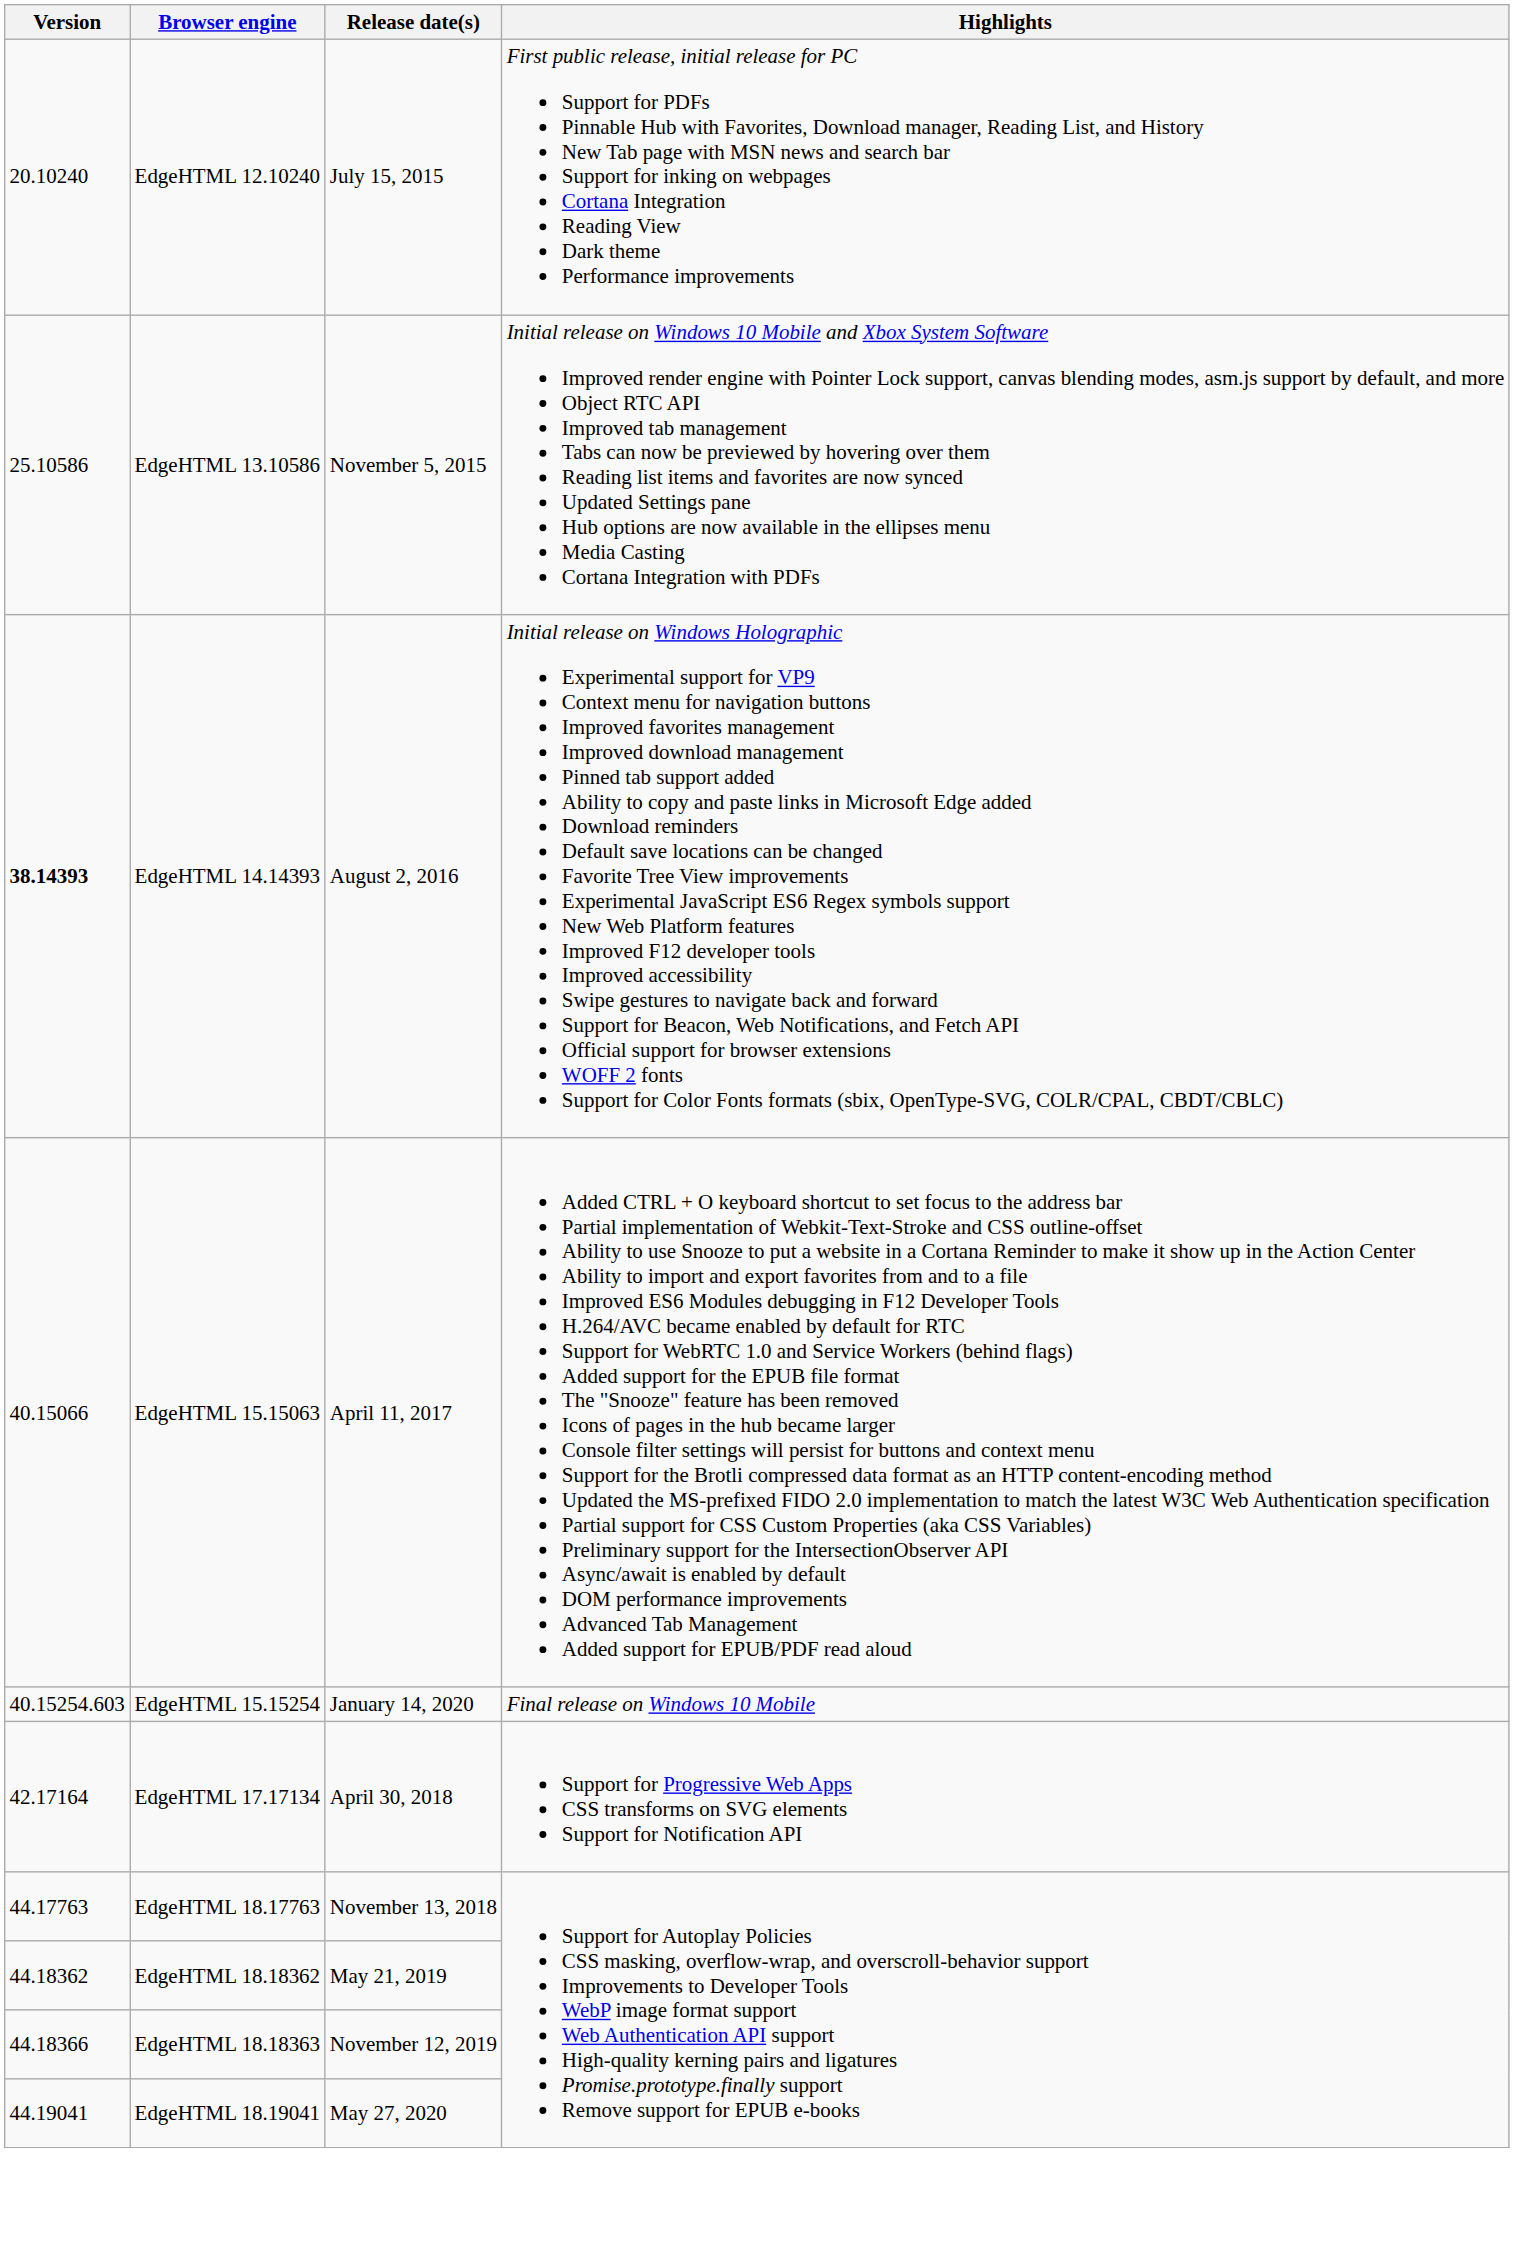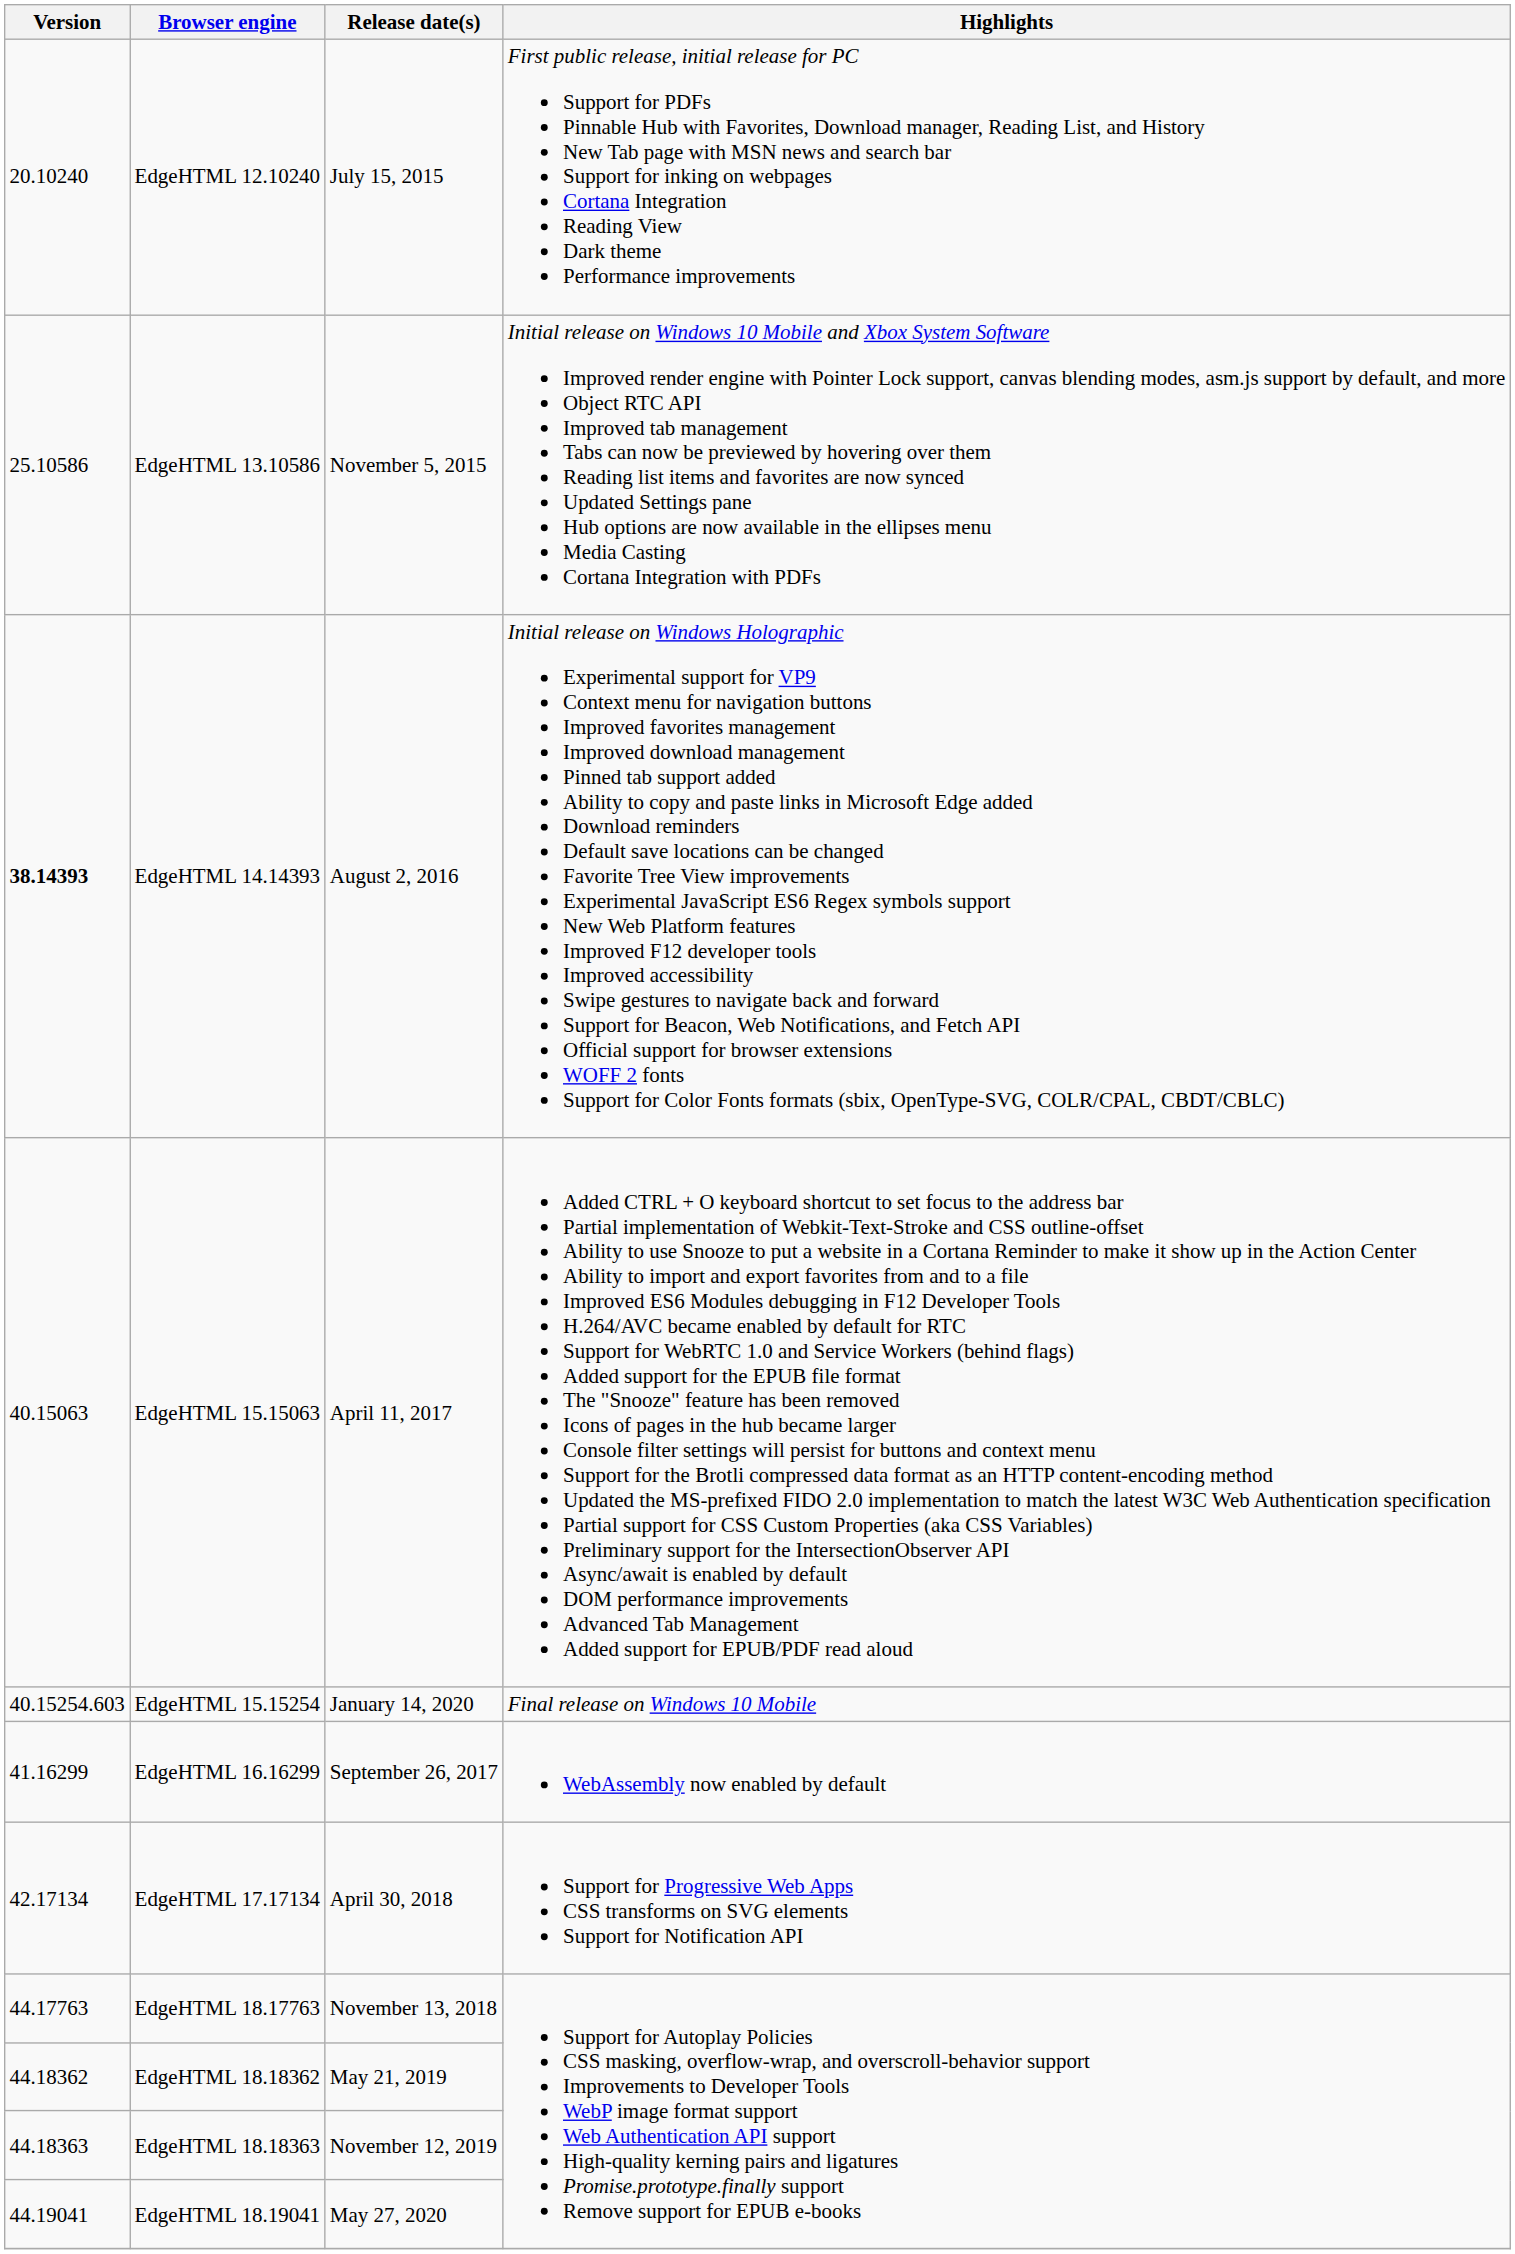 <table class="wikitable collapsible collapsed" style=font-size:95%>
 <tr>
 <th>Version</th>
 <th><a href='#'>Browser engine</a></th>
 <th>Release date(s)</th>
 <th>Highlights</th>
 </tr>
 <tr>
 <td>20.10240</td>
 <td>EdgeHTML 12.10240</td>
 <td>July 15, 2015</td>
 <td><em>First public release, initial release for PC</em><br><ul><li>Support for PDFs</li><li>Pinnable Hub with Favorites, Download manager, Reading List, and History</li><li>New Tab page with MSN news and search bar</li><li>Support for inking on webpages</li><li><a href='#'>Cortana</a> Integration</li><li>Reading View</li><li>Dark theme</li><li>Performance improvements</li></ul></td>
 </tr>
 <tr>
 <td>25.10586</td>
 <td>EdgeHTML 13.10586</td>
 <td>November 5, 2015</td>
 <td><em>Initial release on <a href='#'>Windows 10 Mobile</a> and <a href='#'>Xbox System Software</a></em><br><ul><li>Improved render engine with Pointer Lock support, canvas blending modes, asm.js support by default, and more</li><li>Object RTC API</li><li>Improved tab management</li><li>Tabs can now be previewed by hovering over them</li><li>Reading list items and favorites are now synced</li><li>Updated Settings pane</li><li>Hub options are now available in the ellipses menu</li><li>Media Casting</li><li>Cortana Integration with PDFs</li></ul></td>
 </tr>
 <tr>
 <td><strong>38.14393</strong></td>
 <td>EdgeHTML 14.14393</td>
 <td>August 2, 2016</td>
 <td><em>Initial release on <a href='#'>Windows Holographic</a></em><br><ul><li>Experimental support for <a href='#'>VP9</a></li><li>Context menu for navigation buttons</li><li>Improved favorites management</li><li>Improved download management</li><li>Pinned tab support added</li><li>Ability to copy and paste links in Microsoft Edge added</li><li>Download reminders</li><li>Default save locations can be changed</li><li>Favorite Tree View improvements</li><li>Experimental JavaScript ES6 Regex symbols support</li><li>New Web Platform features</li><li>Improved F12 developer tools</li><li>Improved accessibility</li><li>Swipe gestures to navigate back and forward</li><li>Support for Beacon, Web Notifications, and Fetch API</li><li>Official support for browser extensions</li><li><a href='#'>WOFF 2</a> fonts</li><li>Support for Color Fonts formats (sbix, OpenType-SVG, COLR/CPAL, CBDT/CBLC)</li></ul></td>
 </tr>
 <tr>
-<td>40.15066</td>
+<td>40.15063</td>
 <td>EdgeHTML 15.15063</td>
 <td>April 11, 2017</td>
 <td><br><ul><li>Added CTRL + O keyboard shortcut to set focus to the address bar</li><li>Partial implementation of Webkit-Text-Stroke and CSS outline-offset</li><li>Ability to use Snooze to put a website in a Cortana Reminder to make it show up in the Action Center</li><li>Ability to import and export favorites from and to a file</li><li>Improved ES6 Modules debugging in F12 Developer Tools</li><li>H.264/AVC became enabled by default for RTC</li><li>Support for WebRTC 1.0 and Service Workers (behind flags)</li><li>Added support for the EPUB file format</li><li>The "Snooze" feature has been removed</li><li>Icons of pages in the hub became larger</li><li>Console filter settings will persist for buttons and context menu</li><li>Support for the Brotli compressed data format as an HTTP content-encoding method</li><li>Updated the MS-prefixed FIDO 2.0 implementation to match the latest W3C Web Authentication specification</li><li>Partial support for CSS Custom Properties (aka CSS Variables)</li><li>Preliminary support for the IntersectionObserver API</li><li>Async/await is enabled by default</li><li>DOM performance improvements</li><li>Advanced Tab Management</li><li>Added support for EPUB/PDF read aloud</li></ul></td>
 </tr>
 <tr>
 <td>40.15254.603</td>
 <td>EdgeHTML 15.15254</td>
 <td>January 14, 2020</td>
 <td><em>Final release on <a href='#'>Windows 10 Mobile</a></em></td>
 </tr>
 <tr>
-<td>42.17164</td>
+<td>41.16299</td>
+<td>EdgeHTML 16.16299</td>
+<td>September 26, 2017</td>
+<td><br><ul><li><a href='#'>WebAssembly</a> now enabled by default</li></ul></td>
+</tr>
+<tr>
+<td>42.17134</td>
 <td>EdgeHTML 17.17134</td>
 <td>April 30, 2018</td>
 <td><br><ul><li>Support for <a href='#'>Progressive Web Apps</a></li><li>CSS transforms on SVG elements</li><li>Support for Notification API</li></ul></td>
 </tr>
 <tr>
 <td>44.17763</td>
 <td>EdgeHTML 18.17763</td>
 <td>November 13, 2018</td>
 <td rowspan=4><br><ul><li>Support for Autoplay Policies</li><li>CSS masking, overflow-wrap, and overscroll-behavior support</li><li>Improvements to Developer Tools</li><li><a href='#'>WebP</a> image format support</li><li><a href='#'>Web Authentication API</a> support</li><li>High-quality kerning pairs and ligatures</li><li><em>Promise.prototype.finally</em> support</li><li>Remove support for EPUB e-books</li></ul></td>
 </tr>
 <tr>
 <td>44.18362</td>
 <td>EdgeHTML 18.18362</td>
 <td>May 21, 2019</td>
 </tr>
 <tr>
-<td>44.18366</td>
+<td>44.18363</td>
 <td>EdgeHTML 18.18363</td>
 <td>November 12, 2019</td>
 </tr>
 <tr>
 <td>44.19041</td>
 <td>EdgeHTML 18.19041</td>
 <td>May 27, 2020</td>
 </tr>
 <tr>
 </tr>
 </table>
